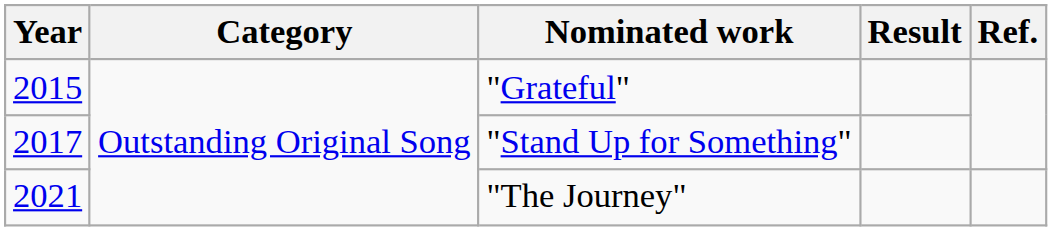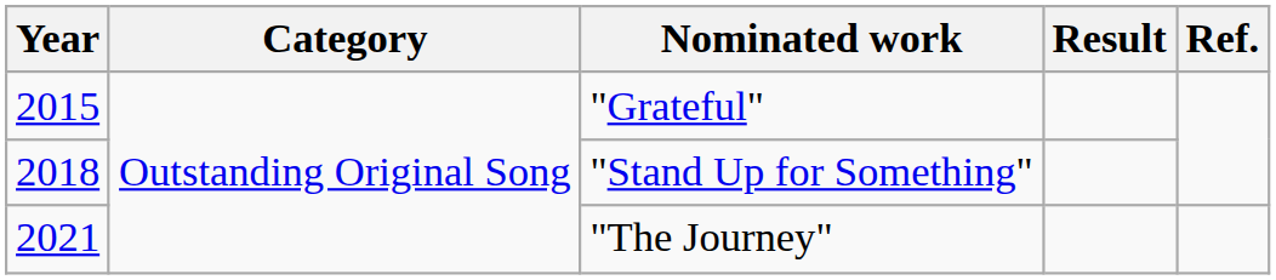 <table class="wikitable">
 <tr>
 <th>Year</th>
 <th>Category</th>
 <th>Nominated work</th>
 <th>Result</th>
 <th>Ref.</th>
 </tr>
 <tr>
 <td><a href='#'>2015</a></td>
 <td rowspan="3"><a href='#'>Outstanding Original Song</a></td>
 <td>"<a href='#'>Grateful</a>" </td>
 <td></td>
 <td align="center" rowspan="2"></td>
 </tr>
 <tr>
-<td><a href='#'>2017</a></td>
+<td><a href='#'>2018</a></td>
 <td>"<a href='#'>Stand Up for Something</a>" </td>
 <td></td>
 </tr>
 <tr>
 <td><a href='#'>2021</a></td>
 <td>"The Journey" </td>
 <td></td>
 <td align="center"></td>
 </tr>
 </table>
